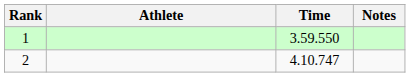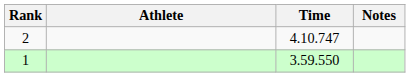 <table class=wikitable style="text-align:center">
 <tr>
 <th width=40>Rank</th>
 <th width=250>Athlete</th>
 <th width=80>Time</th>
 <th width=50>Notes</th>
 </tr>
+<tr>
+<td>2</td>
+<td align=left></td>
+<td>4.10.747</td>
+<td></td>
+</tr>
 <tr bgcolor="ccffcc">
 <td>1</td>
 <td align=left></td>
 <td>3.59.550</td>
 <td></td>
 </tr>
-<tr>
-<td>2</td>
-<td align=left></td>
-<td>4.10.747</td>
-<td></td>
-</tr>
 </table>
